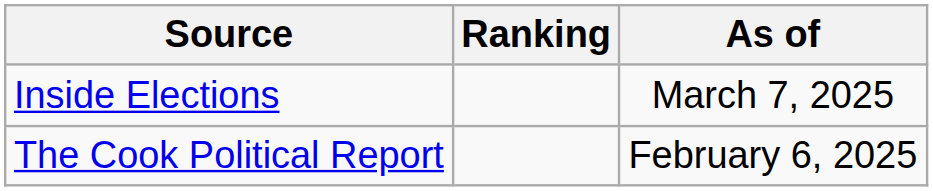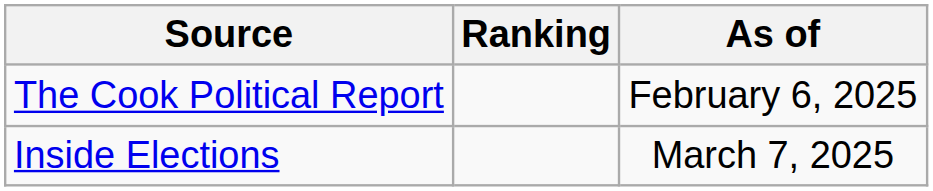 <table class="wikitable" style="text-align:center">
 <tr>
 <th>Source</th>
 <th>Ranking</th>
 <th>As of</th>
 </tr>
 <tr>
+<td align=left><a href='#'>The Cook Political Report</a></td>
+<td></td>
+<td>February 6, 2025</td>
+</tr>
+<tr>
 <td align=left><a href='#'>Inside Elections</a></td>
 <td></td>
 <td>March 7, 2025</td>
 </tr>
-<tr>
-<td align=left><a href='#'>The Cook Political Report</a></td>
-<td></td>
-<td>February 6, 2025</td>
-</tr>
 </table>
